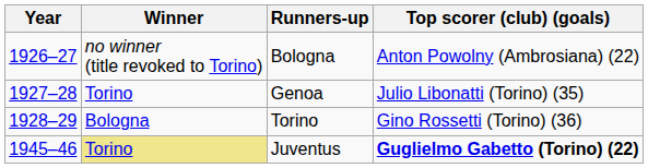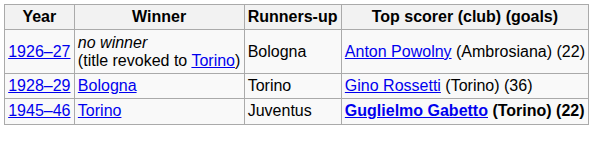 <table class="wikitable">
 <tr>
 <th>Year</th>
 <th>Winner</th>
 <th>Runners-up</th>
 <th>Top scorer (club) (goals)</th>
 </tr>
 <tr>
 <td><a href='#'>1926–27</a></td>
 <td><em>no winner</em><br>(title revoked to <a href='#'>Torino</a>)</td>
 <td>Bologna</td>
 <td> <a href='#'>Anton Powolny</a> (Ambrosiana) (22)</td>
 </tr>
 <tr>
-<td><a href='#'>1927–28</a></td>
-<td><a href='#'>Torino</a></td>
-<td>Genoa</td>
-<td> <a href='#'>Julio Libonatti</a> (Torino) (35)</td>
-</tr>
-<tr>
 <td><a href='#'>1928–29</a></td>
 <td><a href='#'>Bologna</a></td>
 <td>Torino</td>
 <td> <a href='#'>Gino Rossetti</a> (Torino) (36)</td>
 </tr>
 <tr>
 <td><a href='#'>1945–46</a></td>
-<td style="background: khaki;"><a href='#'>Torino</a></td>
+<td><a href='#'>Torino</a></td>
 <td>Juventus</td>
 <td><strong> <a href='#'>Guglielmo Gabetto</a> (Torino) (22)</strong></td>
 </tr>
 <tr>
 </tr>
 </table>
